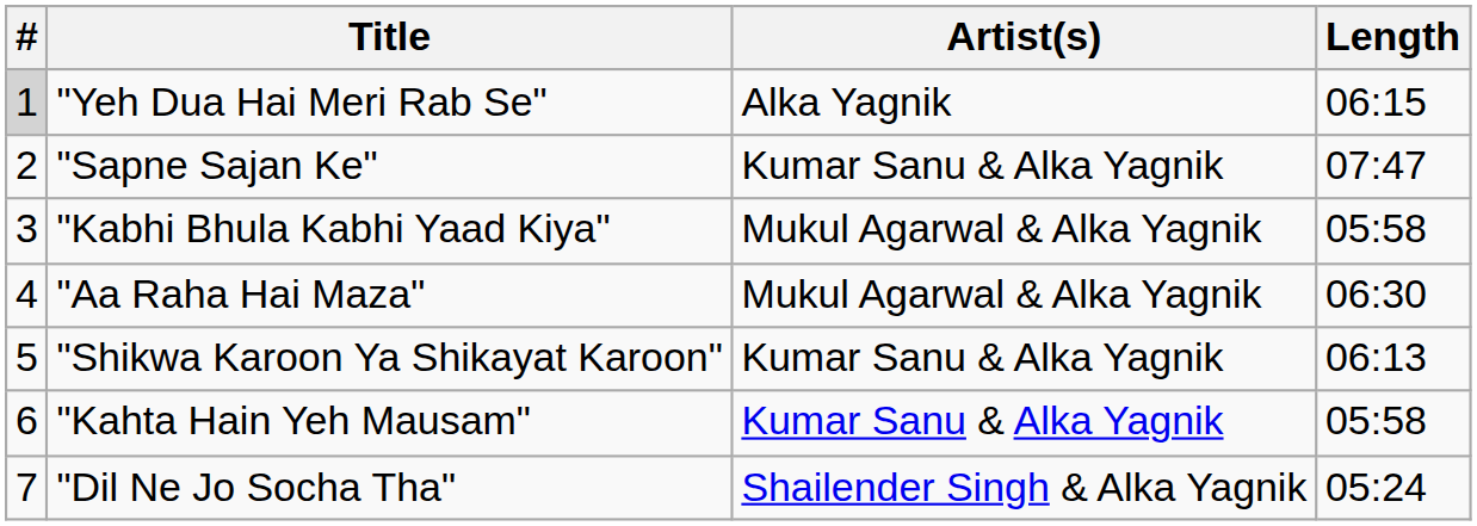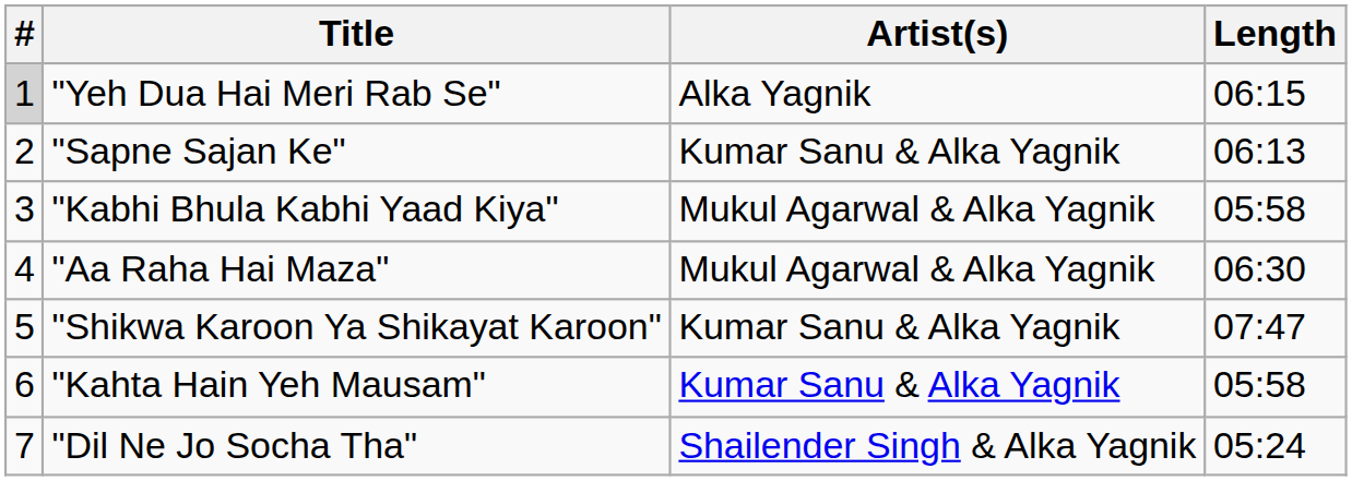 <table class="wikitable sortable">
 <tr>
 <th>#</th>
 <th>Title</th>
 <th>Artist(s)</th>
 <th>Length</th>
 </tr>
 <tr>
 <td style="background: lightgrey;">1</td>
 <td>"Yeh Dua Hai Meri Rab Se"</td>
 <td>Alka Yagnik</td>
 <td>06:15</td>
 </tr>
 <tr>
 <td>2</td>
 <td>"Sapne Sajan Ke"</td>
 <td>Kumar Sanu & Alka Yagnik</td>
-<td>07:47</td>
+<td>06:13</td>
 </tr>
 <tr>
 <td>3</td>
 <td>"Kabhi Bhula Kabhi Yaad Kiya"</td>
 <td>Mukul Agarwal & Alka Yagnik</td>
 <td>05:58</td>
 </tr>
 <tr>
 <td>4</td>
 <td>"Aa Raha Hai Maza"</td>
 <td>Mukul Agarwal & Alka Yagnik</td>
 <td>06:30</td>
 </tr>
 <tr>
 <td>5</td>
 <td>"Shikwa Karoon Ya Shikayat Karoon"</td>
 <td>Kumar Sanu & Alka Yagnik</td>
-<td>06:13</td>
+<td>07:47</td>
 </tr>
 <tr>
 <td>6</td>
 <td>"Kahta Hain Yeh Mausam"</td>
 <td><a href='#'>Kumar Sanu</a> & <a href='#'>Alka Yagnik</a></td>
 <td>05:58</td>
 </tr>
 <tr>
 <td>7</td>
 <td>"Dil Ne Jo Socha Tha"</td>
 <td><a href='#'>Shailender Singh</a> & Alka Yagnik</td>
 <td>05:24</td>
 </tr>
 </table>
